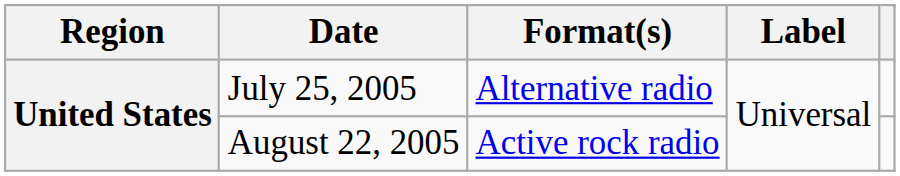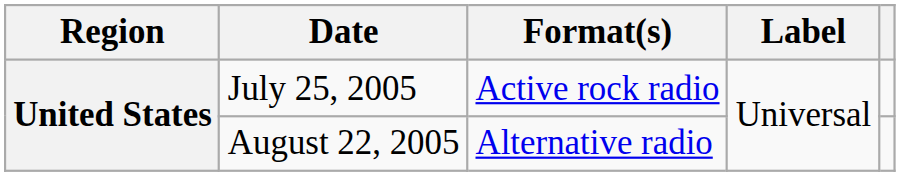 <table class="wikitable plainrowheaders">
 <tr>
 <th scope="col">Region</th>
 <th scope="col">Date</th>
 <th scope="col">Format(s)</th>
 <th scope="col">Label</th>
 <th scope="col"></th>
 </tr>
 <tr>
 <th scope="row" rowspan="2">United States</th>
 <td>July 25, 2005</td>
-<td><a href='#'>Alternative radio</a></td>
+<td><a href='#'>Active rock radio</a></td>
 <td rowspan="2">Universal</td>
 <td></td>
 </tr>
 <tr>
 <td>August 22, 2005</td>
-<td><a href='#'>Active rock radio</a></td>
+<td><a href='#'>Alternative radio</a></td>
 <td></td>
 </tr>
 </table>
